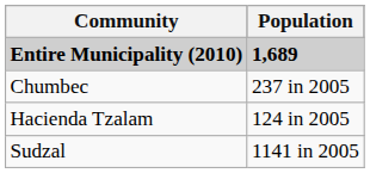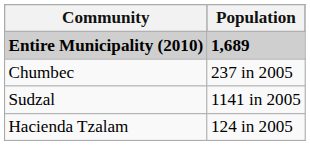 <table class="wikitable">
 <tr style="background:#111111; color:#111111;">
 <th><strong>Community</strong></th>
 <th><strong>Population</strong></th>
 </tr>
 <tr style="background:#CFCFCF;">
 <td><strong>Entire Municipality (2010)</strong></td>
 <td><strong>1,689</strong></td>
 </tr>
 <tr>
 <td>Chumbec</td>
 <td>237 in 2005</td>
 </tr>
 <tr>
+<td>Sudzal</td>
+<td>1141  in 2005</td>
+</tr>
+<tr>
 <td>Hacienda Tzalam</td>
 <td>124 in 2005</td>
 </tr>
-<tr>
-<td>Sudzal</td>
-<td>1141  in 2005</td>
-</tr>
 </table>
